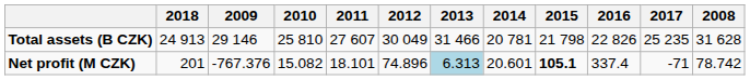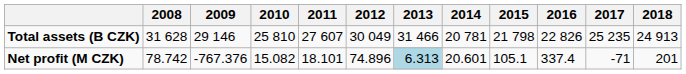 <table class="wikitable">
 <tr>
 <th> </th>
-<th>2018</th>
+<th>2008</th>
 <th>2009</th>
 <th>2010</th>
 <th>2011</th>
 <th>2012</th>
 <th>2013</th>
 <th>2014</th>
 <th>2015</th>
 <th>2016</th>
 <th>2017</th>
-<th>2008</th>
+<th>2018</th>
 </tr>
 <tr>
 <td><strong>Total assets (B CZK)</strong></td>
-<td>24 913</td>
+<td>31 628</td>
 <td>29 146</td>
 <td>25 810</td>
 <td>27 607</td>
 <td>30 049</td>
 <td>31 466</td>
 <td>20 781</td>
 <td>21 798</td>
 <td>22 826</td>
 <td>25 235</td>
-<td>31 628</td>
+<td>24 913</td>
 </tr>
 <tr>
 <td><strong>Net profit (M CZK)</strong></td>
-<td align="right">201</td>
+<td align="right">78.742</td>
 <td align="right">-767.376</td>
 <td align="right">15.082</td>
 <td align="right">18.101</td>
 <td align="right">74.896</td>
 <td align="right" style="background: lightblue;">6.313</td>
 <td align="right">20.601</td>
-<td><strong>105.1</strong></td>
+<td>105.1</td>
 <td>337.4</td>
 <td align="right">-71</td>
-<td align="right">78.742</td>
+<td align="right">201</td>
 </tr>
 </table>
